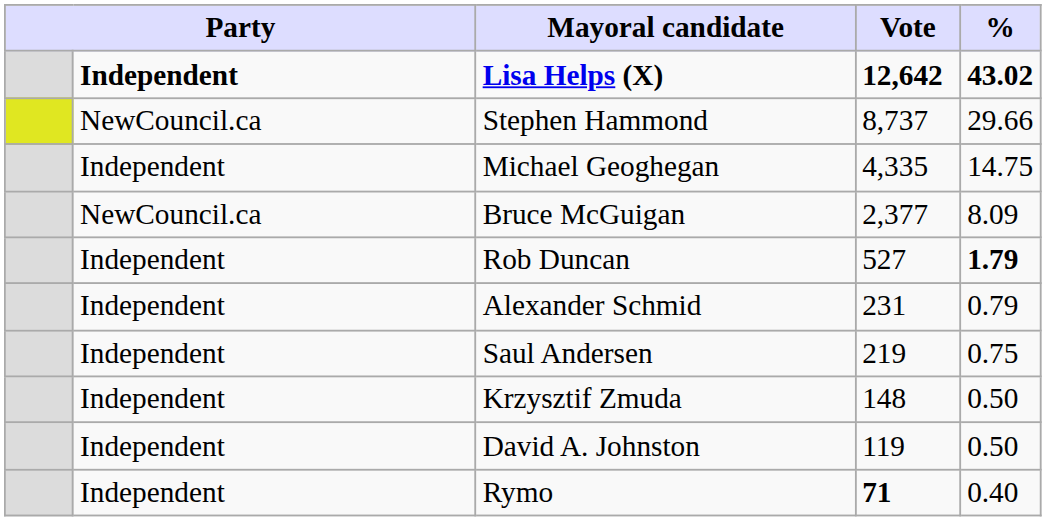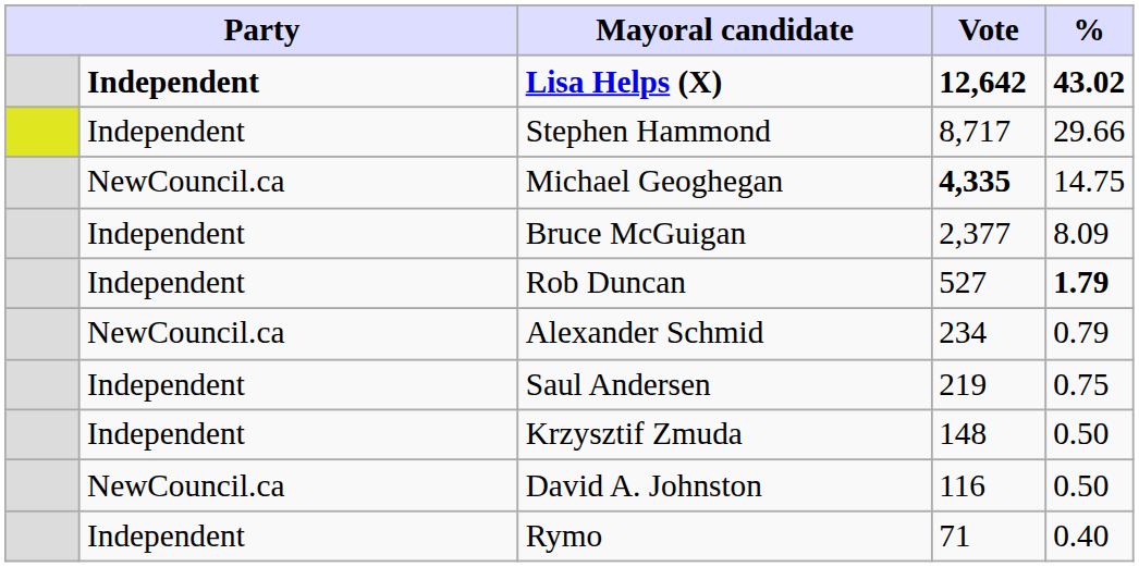 <table class="wikitable">
 <tr>
 <th style="background:#ddf;" width="250px" colspan="2">Party</th>
 <th style="background:#ddf;" width="200px">Mayoral candidate</th>
 <th style="background:#ddf;" width="50px">Vote</th>
 <th style="background:#ddf;" width="30px">%</th>
 </tr>
 <tr>
 <td style="background:gainsboro" width="30px"> </td>
 <td><strong>Independent</strong></td>
 <td><strong><a href='#'>Lisa Helps</a> (X)</strong></td>
 <td><strong>12,642</strong></td>
 <td><strong>43.02</strong></td>
 </tr>
 <tr>
 <td style="background:#E0E721;" width="30px"> </td>
-<td>NewCouncil.ca</td>
+<td>Independent</td>
 <td>Stephen Hammond</td>
-<td>8,737</td>
+<td>8,717</td>
 <td>29.66</td>
 </tr>
 <tr>
 <td style="background:gainsboro" width="30px"> </td>
-<td>Independent</td>
+<td>NewCouncil.ca</td>
 <td>Michael Geoghegan</td>
-<td>4,335</td>
+<td><strong>4,335</strong></td>
 <td>14.75</td>
 </tr>
 <tr>
 <td style="background:gainsboro" width="30px"> </td>
-<td>NewCouncil.ca</td>
+<td>Independent</td>
 <td>Bruce McGuigan</td>
 <td>2,377</td>
 <td>8.09</td>
 </tr>
 <tr>
 <td style="background:gainsboro" width="30px"> </td>
 <td>Independent</td>
 <td>Rob Duncan</td>
 <td>527</td>
 <td><strong>1.79</strong></td>
 </tr>
 <tr>
 <td style="background:gainsboro" width="30px"> </td>
-<td>Independent</td>
+<td>NewCouncil.ca</td>
 <td>Alexander Schmid</td>
-<td>231</td>
+<td>234</td>
 <td>0.79</td>
 </tr>
 <tr>
 <td style="background:gainsboro" width="30px"> </td>
 <td>Independent</td>
 <td>Saul Andersen</td>
 <td>219</td>
 <td>0.75</td>
 </tr>
 <tr>
 <td style="background:gainsboro" width="30px"> </td>
 <td>Independent</td>
 <td>Krzysztif Zmuda</td>
 <td>148</td>
 <td>0.50</td>
 </tr>
 <tr>
 <td style="background:gainsboro" width="30px"> </td>
-<td>Independent</td>
+<td>NewCouncil.ca</td>
 <td>David A. Johnston</td>
-<td>119</td>
+<td>116</td>
 <td>0.50</td>
 </tr>
 <tr>
 <td style="background:gainsboro" width="30px"> </td>
 <td>Independent</td>
 <td>Rymo</td>
-<td><strong>71</strong></td>
+<td>71</td>
 <td>0.40</td>
 </tr>
 </table>
